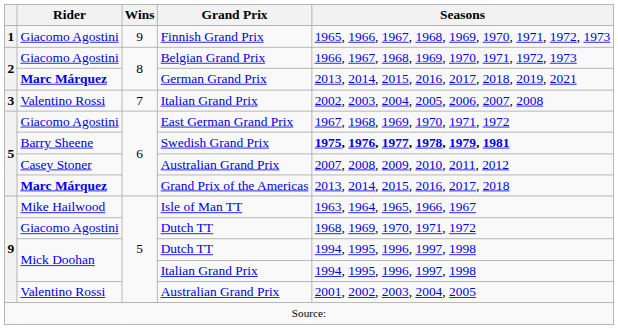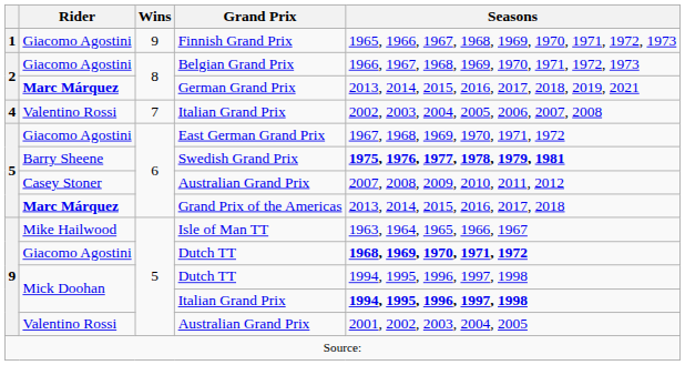 <table class="wikitable">
 <tr>
 <th></th>
 <th>Rider</th>
 <th>Wins</th>
 <th>Grand Prix</th>
 <th>Seasons</th>
 </tr>
 <tr>
 <th>1</th>
 <td> <a href='#'>Giacomo Agostini</a></td>
 <td align=center>9</td>
 <td><a href='#'>Finnish Grand Prix</a></td>
 <td><a href='#'>1965</a>, <a href='#'>1966</a>, <a href='#'>1967</a>, <a href='#'>1968</a>, <a href='#'>1969</a>, <a href='#'>1970</a>, <a href='#'>1971</a>, <a href='#'>1972</a>, <a href='#'>1973</a></td>
 </tr>
 <tr>
 <th rowspan=2>2</th>
 <td> <a href='#'>Giacomo Agostini</a></td>
 <td align=center rowspan=2>8</td>
 <td><a href='#'>Belgian Grand Prix</a></td>
 <td><a href='#'>1966</a>, <a href='#'>1967</a>, <a href='#'>1968</a>, <a href='#'>1969</a>, <a href='#'>1970</a>, <a href='#'>1971</a>, <a href='#'>1972</a>, <a href='#'>1973</a></td>
 </tr>
 <tr>
 <td> <strong><a href='#'>Marc Márquez</a></strong></td>
 <td><a href='#'>German Grand Prix</a></td>
 <td><a href='#'>2013</a>, <a href='#'>2014</a>, <a href='#'>2015</a>, <a href='#'>2016</a>, <a href='#'>2017</a>, <a href='#'>2018</a>, <a href='#'>2019</a>, <a href='#'>2021</a></td>
 </tr>
 <tr>
-<th>3</th>
+<th>4</th>
 <td> <a href='#'>Valentino Rossi</a></td>
 <td align=center>7</td>
 <td><a href='#'>Italian Grand Prix</a></td>
 <td><a href='#'>2002</a>, <a href='#'>2003</a>, <a href='#'>2004</a>, <a href='#'>2005</a>, <a href='#'>2006</a>, <a href='#'>2007</a>, <a href='#'>2008</a></td>
 </tr>
 <tr>
 <th rowspan=4>5</th>
 <td> <a href='#'>Giacomo Agostini</a></td>
 <td align=center rowspan=4>6</td>
 <td><a href='#'>East German Grand Prix</a></td>
 <td><a href='#'>1967</a>, <a href='#'>1968</a>, <a href='#'>1969</a>, <a href='#'>1970</a>, <a href='#'>1971</a>, <a href='#'>1972</a></td>
 </tr>
 <tr>
 <td> <a href='#'>Barry Sheene</a></td>
 <td><a href='#'>Swedish Grand Prix</a></td>
 <td><strong><a href='#'>1975</a>, <a href='#'>1976</a>, <a href='#'>1977</a>, <a href='#'>1978</a>, <a href='#'>1979</a>, <a href='#'>1981</a></strong></td>
 </tr>
 <tr>
 <td> <a href='#'>Casey Stoner</a></td>
 <td><a href='#'>Australian Grand Prix</a></td>
 <td><a href='#'>2007</a>, <a href='#'>2008</a>, <a href='#'>2009</a>, <a href='#'>2010</a>, <a href='#'>2011</a>, <a href='#'>2012</a></td>
 </tr>
 <tr>
 <td> <strong><a href='#'>Marc Márquez</a></strong></td>
 <td><a href='#'>Grand Prix of the Americas</a></td>
 <td><a href='#'>2013</a>, <a href='#'>2014</a>, <a href='#'>2015</a>, <a href='#'>2016</a>, <a href='#'>2017</a>, <a href='#'>2018</a></td>
 </tr>
 <tr>
 <th rowspan=5>9</th>
 <td> <a href='#'>Mike Hailwood</a></td>
 <td align=center rowspan=5>5</td>
 <td><a href='#'>Isle of Man TT</a></td>
 <td><a href='#'>1963</a>, <a href='#'>1964</a>, <a href='#'>1965</a>, <a href='#'>1966</a>, <a href='#'>1967</a></td>
 </tr>
 <tr>
 <td> <a href='#'>Giacomo Agostini</a></td>
 <td><a href='#'>Dutch TT</a></td>
-<td><a href='#'>1968</a>, <a href='#'>1969</a>, <a href='#'>1970</a>, <a href='#'>1971</a>, <a href='#'>1972</a></td>
+<td><strong><a href='#'>1968</a>, <a href='#'>1969</a>, <a href='#'>1970</a>, <a href='#'>1971</a>, <a href='#'>1972</a></strong></td>
 </tr>
 <tr>
 <td rowspan=2> <a href='#'>Mick Doohan</a></td>
 <td><a href='#'>Dutch TT</a></td>
 <td><a href='#'>1994</a>, <a href='#'>1995</a>, <a href='#'>1996</a>, <a href='#'>1997</a>, <a href='#'>1998</a></td>
 </tr>
 <tr>
 <td><a href='#'>Italian Grand Prix</a></td>
-<td><a href='#'>1994</a>, <a href='#'>1995</a>, <a href='#'>1996</a>, <a href='#'>1997</a>, <a href='#'>1998</a></td>
+<td><strong><a href='#'>1994</a>, <a href='#'>1995</a>, <a href='#'>1996</a>, <a href='#'>1997</a>, <a href='#'>1998</a></strong></td>
 </tr>
 <tr>
 <td> <a href='#'>Valentino Rossi</a></td>
 <td><a href='#'>Australian Grand Prix</a></td>
 <td><a href='#'>2001</a>, <a href='#'>2002</a>, <a href='#'>2003</a>, <a href='#'>2004</a>, <a href='#'>2005</a></td>
 </tr>
 <tr>
 <td colspan=5 style="text-align:center;"><small>Source:</small></td>
 </tr>
 </table>
